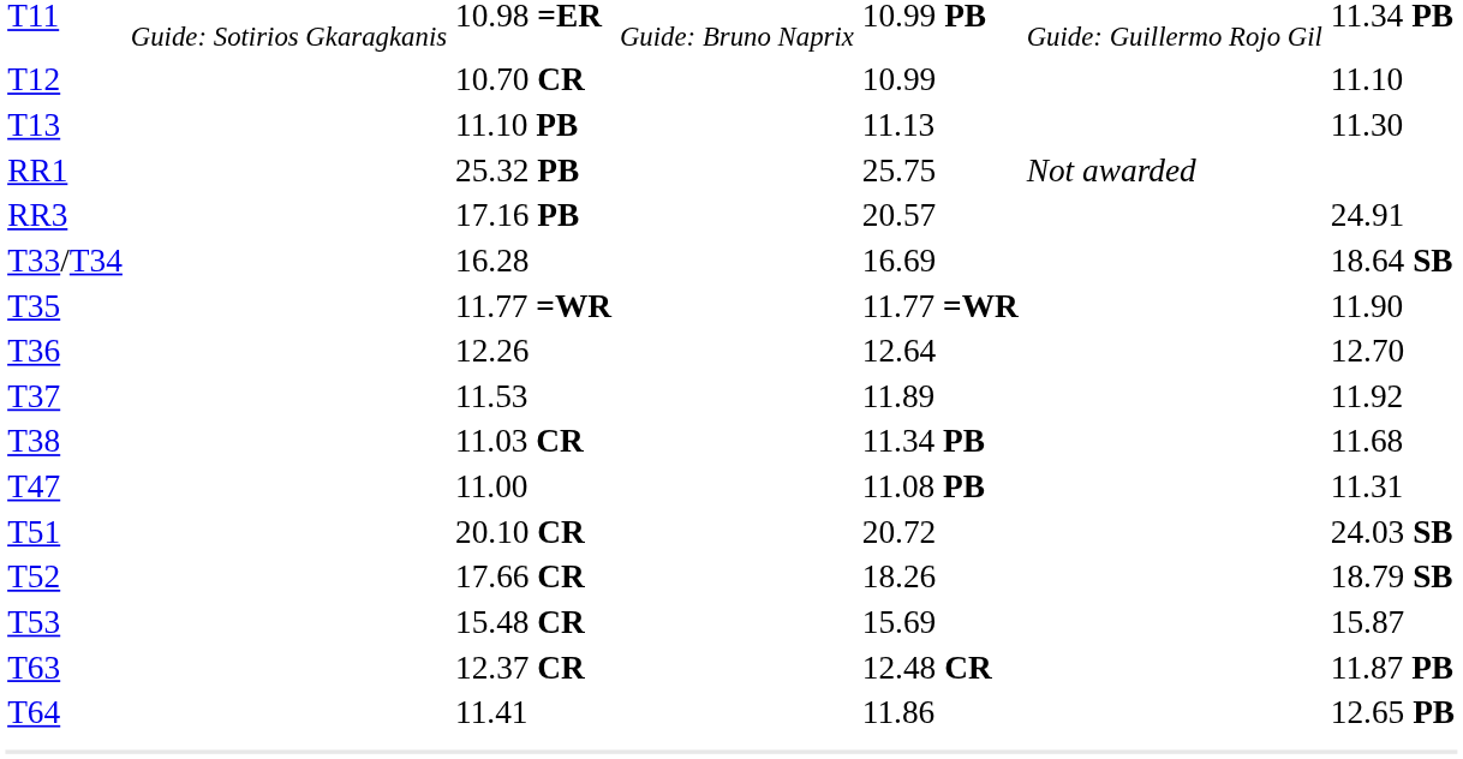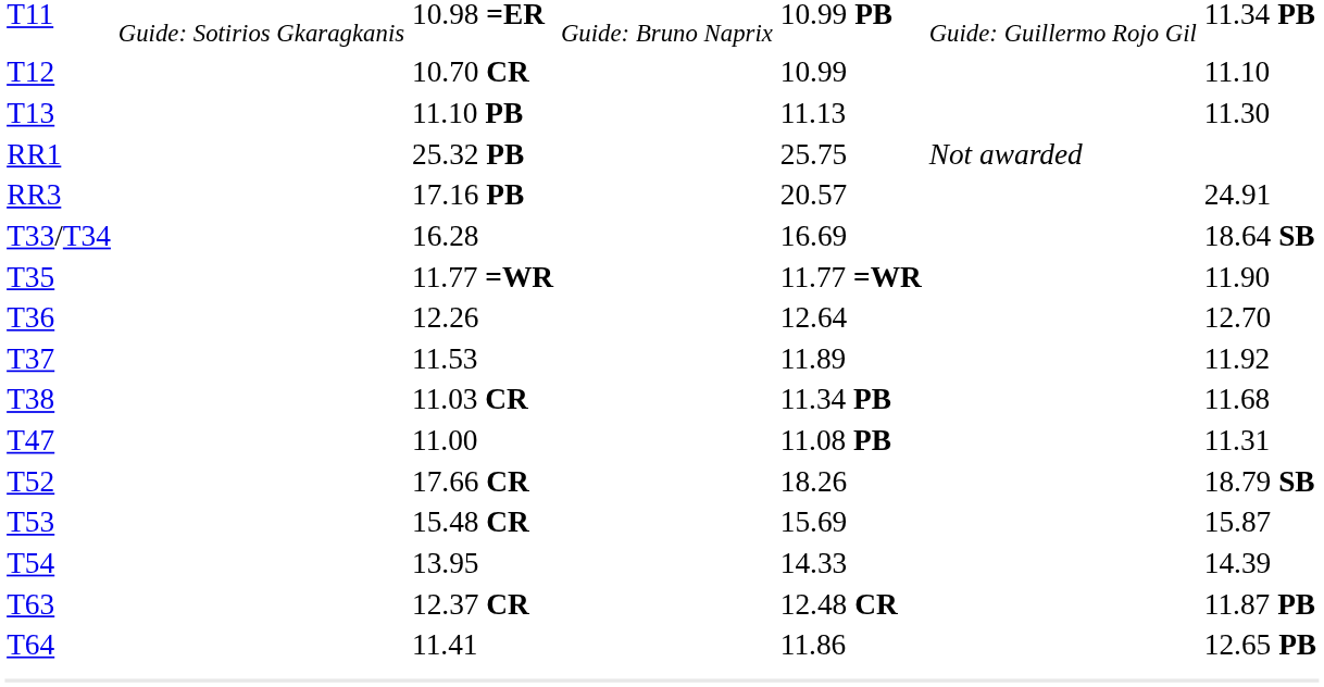 <table>
 <tr>
 <td><a href='#'>T11</a></td>
 <td><br><small><em>Guide: Sotirios Gkaragkanis</em></small></td>
 <td>10.98 <strong>=ER</strong></td>
 <td><br><small><em>Guide: Bruno Naprix</em></small></td>
 <td>10.99 <strong>PB</strong></td>
 <td><br><small><em>Guide: Guillermo Rojo Gil</em></small></td>
 <td>11.34 <strong>PB</strong></td>
 </tr>
 <tr>
 <td><a href='#'>T12</a></td>
 <td></td>
 <td>10.70 <strong>CR</strong></td>
 <td></td>
 <td>10.99</td>
 <td></td>
 <td>11.10</td>
 </tr>
 <tr>
 <td><a href='#'>T13</a></td>
 <td></td>
 <td>11.10 <strong>PB</strong></td>
 <td></td>
 <td>11.13</td>
 <td></td>
 <td>11.30</td>
 </tr>
 <tr>
 <td><a href='#'>RR1</a></td>
 <td></td>
 <td>25.32 <strong>PB</strong></td>
 <td></td>
 <td>25.75</td>
 <td colspan=2><em>Not awarded</em></td>
 </tr>
 <tr>
 <td><a href='#'>RR3</a></td>
 <td></td>
 <td>17.16 <strong>PB</strong></td>
 <td></td>
 <td>20.57</td>
 <td></td>
 <td>24.91</td>
 </tr>
 <tr>
 <td><a href='#'>T33</a>/<a href='#'>T34</a></td>
 <td></td>
 <td>16.28</td>
 <td></td>
 <td>16.69</td>
 <td></td>
 <td>18.64 <strong>SB</strong></td>
 </tr>
 <tr>
 <td><a href='#'>T35</a></td>
 <td></td>
 <td>11.77 <strong>=WR</strong></td>
 <td></td>
 <td>11.77 <strong>=WR</strong></td>
 <td></td>
 <td>11.90</td>
 </tr>
 <tr>
 <td><a href='#'>T36</a></td>
 <td></td>
 <td>12.26</td>
 <td></td>
 <td>12.64</td>
 <td></td>
 <td>12.70</td>
 </tr>
 <tr>
 <td><a href='#'>T37</a></td>
 <td></td>
 <td>11.53</td>
 <td></td>
 <td>11.89</td>
 <td></td>
 <td>11.92</td>
 </tr>
 <tr>
 <td><a href='#'>T38</a></td>
 <td></td>
 <td>11.03 <strong>CR</strong></td>
 <td></td>
 <td>11.34 <strong>PB</strong></td>
 <td></td>
 <td>11.68</td>
 </tr>
 <tr>
 <td><a href='#'>T47</a></td>
 <td></td>
 <td>11.00</td>
 <td></td>
 <td>11.08 <strong>PB</strong></td>
 <td></td>
 <td>11.31</td>
 </tr>
 <tr>
-<td><a href='#'>T51</a></td>
-<td></td>
-<td>20.10 <strong>CR</strong></td>
-<td></td>
-<td>20.72</td>
-<td></td>
-<td>24.03 <strong>SB</strong></td>
-</tr>
-<tr>
 <td><a href='#'>T52</a></td>
 <td></td>
 <td>17.66 <strong>CR</strong></td>
 <td></td>
 <td>18.26</td>
 <td></td>
 <td>18.79 <strong>SB</strong></td>
 </tr>
 <tr>
 <td><a href='#'>T53</a></td>
 <td></td>
 <td>15.48 <strong>CR</strong></td>
 <td></td>
 <td>15.69</td>
 <td></td>
 <td>15.87</td>
+</tr>
+<tr>
+<td><a href='#'>T54</a></td>
+<td></td>
+<td>13.95</td>
+<td></td>
+<td>14.33</td>
+<td></td>
+<td>14.39</td>
 </tr>
 <tr>
 <td><a href='#'>T63</a></td>
 <td></td>
 <td>12.37 <strong>CR</strong></td>
 <td></td>
 <td>12.48 <strong>CR</strong></td>
 <td></td>
 <td>11.87 <strong>PB</strong></td>
 </tr>
 <tr>
 <td><a href='#'>T64</a></td>
 <td></td>
 <td>11.41</td>
 <td></td>
 <td>11.86</td>
 <td></td>
 <td>12.65 <strong>PB</strong></td>
 </tr>
 <tr>
 <td colspan=7></td>
 </tr>
 <tr>
 </tr>
 <tr bgcolor= e8e8e8>
 <td colspan=7></td>
 </tr>
 </table>
